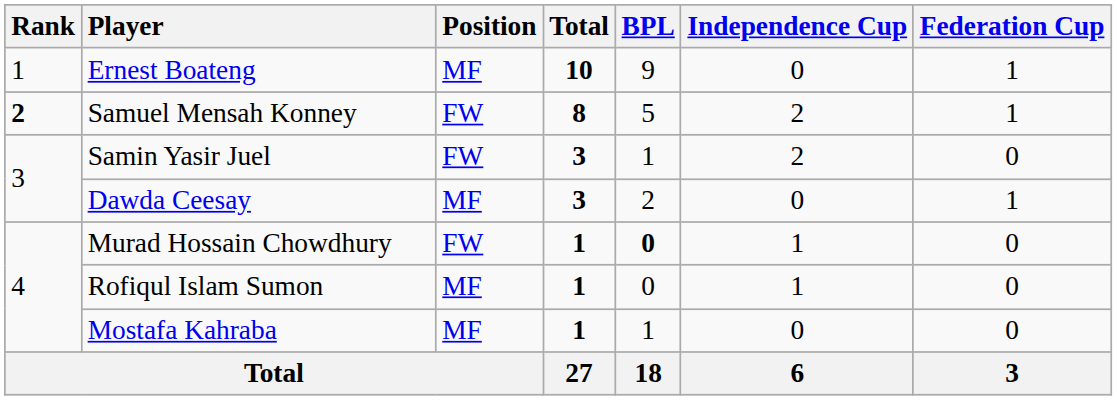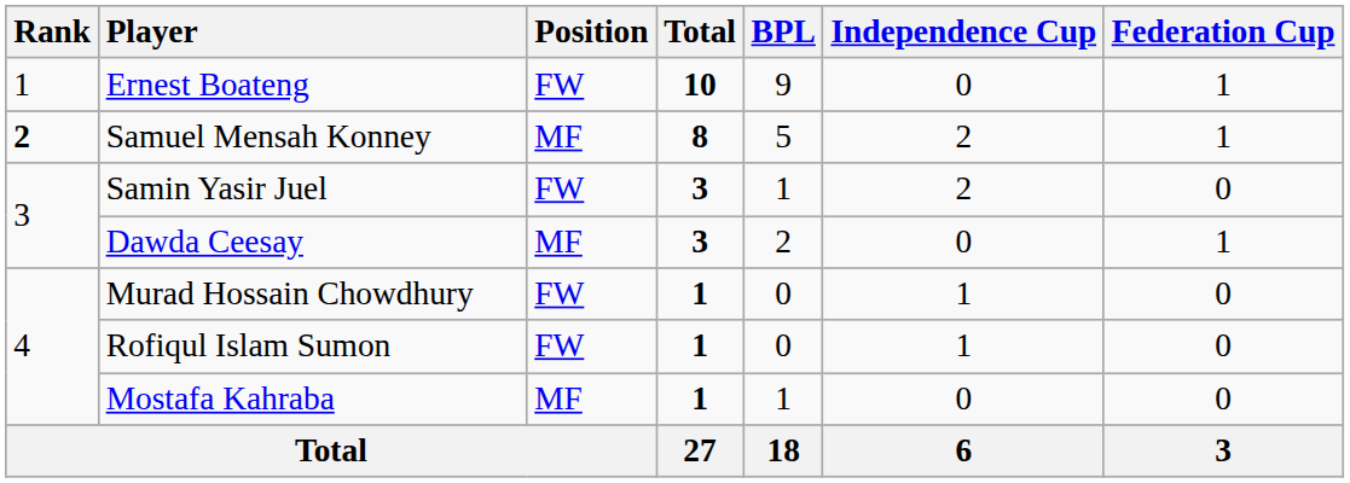 <table class="wikitable">
 <tr>
 <th>Rank</th>
 <th style="width:200px;text-align:left">Player</th>
 <th>Position</th>
 <th>Total</th>
 <th><a href='#'>BPL</a></th>
 <th><a href='#'>Independence Cup</a></th>
 <th><a href='#'>Federation Cup</a></th>
 </tr>
 <tr>
 <td>1</td>
 <td> <a href='#'>Ernest Boateng</a></td>
-<td><a href='#'>MF</a></td>
+<td><a href='#'>FW</a></td>
 <td align="center"><strong>10</strong></td>
 <td align="center">9</td>
 <td align="center">0</td>
 <td align="center">1</td>
 </tr>
 <tr>
 <td><strong>2</strong></td>
 <td> Samuel Mensah Konney</td>
-<td><a href='#'>FW</a></td>
+<td><a href='#'>MF</a></td>
 <td align="center"><strong>8</strong></td>
 <td align="center">5</td>
 <td align="center">2</td>
 <td align="center">1</td>
 </tr>
 <tr>
 <td rowspan=2>3</td>
 <td> Samin Yasir Juel</td>
 <td><a href='#'>FW</a></td>
 <td align="center"><strong>3</strong></td>
 <td align="center">1</td>
 <td align="center">2</td>
 <td align="center">0</td>
 </tr>
 <tr>
 <td> <a href='#'>Dawda Ceesay</a></td>
 <td><a href='#'>MF</a></td>
 <td align="center"><strong>3</strong></td>
 <td align="center">2</td>
 <td align="center">0</td>
 <td align="center">1</td>
 </tr>
 <tr>
 <td rowspan=3>4</td>
 <td> Murad Hossain Chowdhury</td>
 <td><a href='#'>FW</a></td>
 <td align="center"><strong>1</strong></td>
-<td align="center"><strong>0</strong></td>
+<td align="center">0</td>
 <td align="center">1</td>
 <td align="center">0</td>
 </tr>
 <tr>
 <td> Rofiqul Islam Sumon</td>
-<td><a href='#'>MF</a></td>
+<td><a href='#'>FW</a></td>
 <td align="center"><strong>1</strong></td>
 <td align="center">0</td>
 <td align="center">1</td>
 <td align="center">0</td>
 </tr>
 <tr>
 <td> <a href='#'>Mostafa Kahraba</a></td>
 <td><a href='#'>MF</a></td>
 <td align="center"><strong>1</strong></td>
 <td align="center">1</td>
 <td align="center">0</td>
 <td align="center">0</td>
 </tr>
 <tr>
 <th colspan="3" align="center">Total</th>
 <th align="center">27</th>
 <th align="center">18</th>
 <th align="center">6</th>
 <th align="center">3</th>
 </tr>
 </table>
